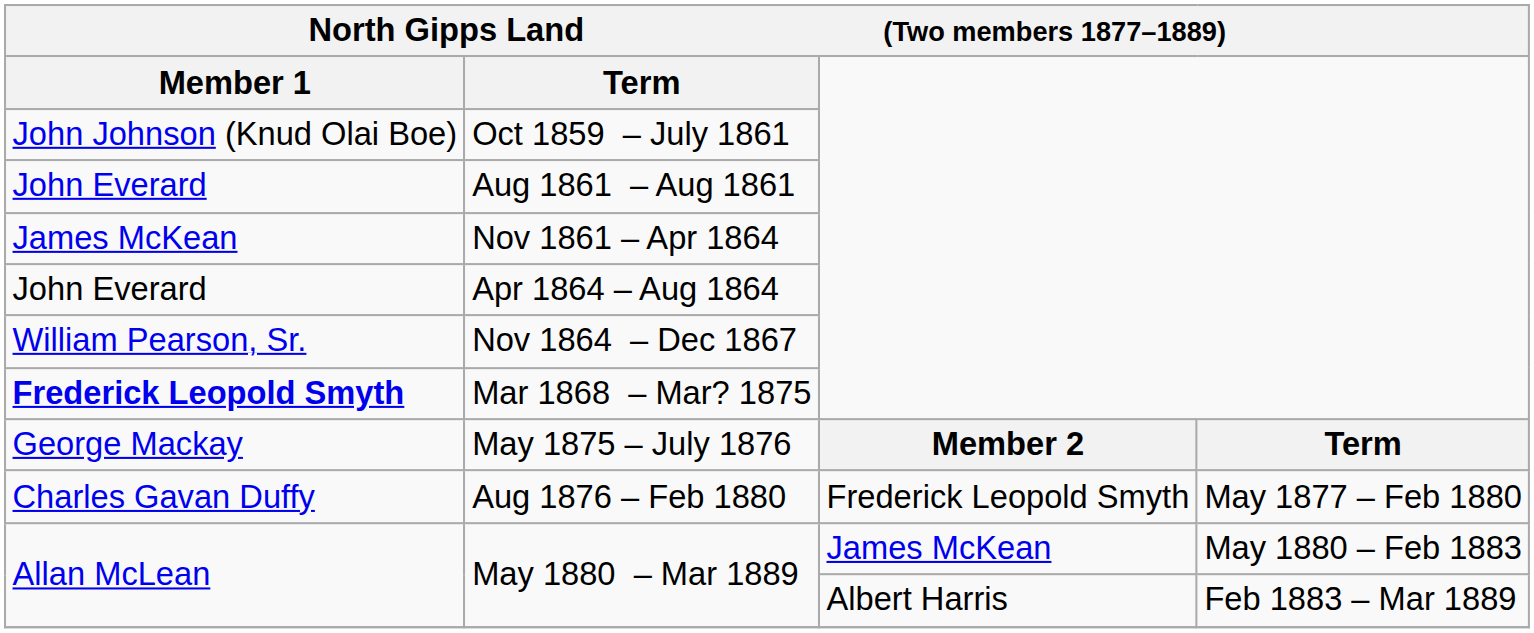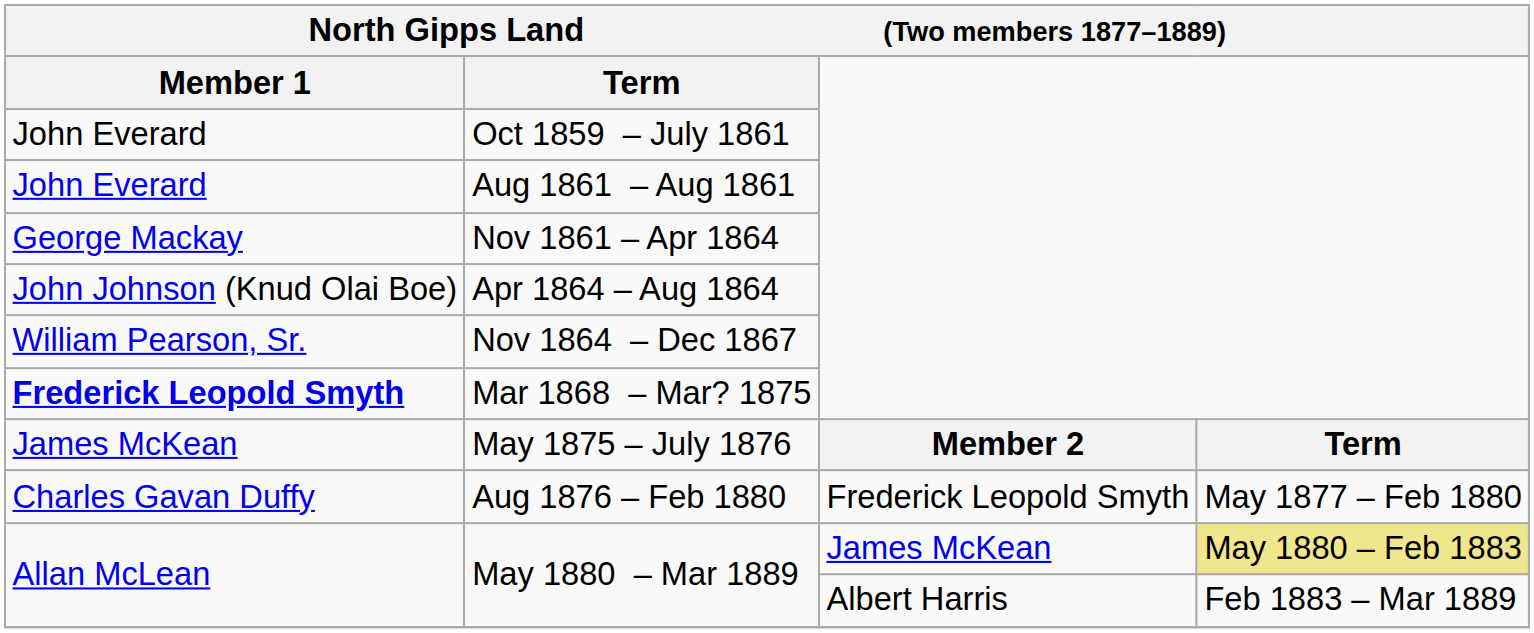 <table class="wikitable">
 <tr>
 <th colspan = "4">North Gipps Land                                  <small>(Two members 1877–1889)</small></th>
 </tr>
 <tr>
 <th>Member 1</th>
 <th>Term</th>
 </tr>
 <tr>
-<td><a href='#'>John Johnson</a> (Knud Olai Boe)</td>
+<td>John Everard</td>
 <td>Oct 1859  – July 1861</td>
 </tr>
 <tr>
 <td><a href='#'>John Everard</a></td>
 <td>Aug 1861  – Aug 1861</td>
 </tr>
 <tr>
-<td><a href='#'>James McKean</a></td>
+<td><a href='#'>George Mackay</a></td>
 <td>Nov 1861 – Apr 1864</td>
 </tr>
 <tr>
-<td>John Everard</td>
+<td><a href='#'>John Johnson</a> (Knud Olai Boe)</td>
 <td>Apr 1864 – Aug 1864</td>
 </tr>
 <tr>
 <td><a href='#'>William Pearson, Sr.</a></td>
 <td>Nov 1864  – Dec 1867</td>
 </tr>
 <tr>
 <td><strong><a href='#'>Frederick Leopold Smyth</a></strong></td>
 <td>Mar 1868  – Mar? 1875</td>
 </tr>
 <tr>
-<td><a href='#'>George Mackay</a></td>
+<td><a href='#'>James McKean</a></td>
 <td>May 1875 – July 1876</td>
 <th>Member 2</th>
 <th>Term</th>
 </tr>
 <tr>
 <td><a href='#'>Charles Gavan Duffy</a></td>
 <td>Aug 1876 – Feb 1880</td>
 <td>Frederick Leopold Smyth</td>
 <td>May 1877 – Feb 1880</td>
 </tr>
 <tr>
 <td rowspan= "2"><a href='#'>Allan McLean</a></td>
 <td rowspan= "2">May 1880  – Mar 1889</td>
 <td><a href='#'>James McKean</a></td>
-<td>May 1880 – Feb 1883</td>
+<td style="background: khaki;">May 1880 – Feb 1883</td>
 </tr>
 <tr>
 <td>Albert Harris</td>
 <td>Feb 1883 – Mar 1889</td>
 </tr>
 <tr>
 </tr>
 </table>
